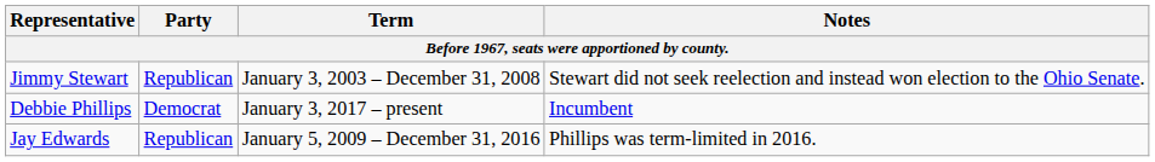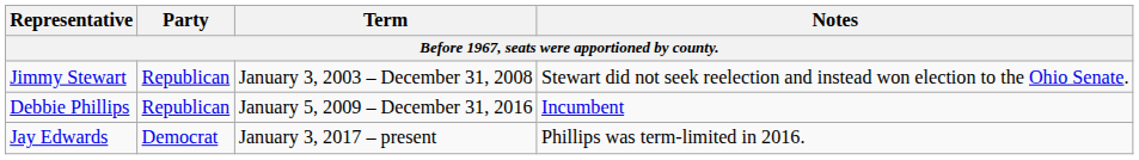 <table class=wikitable>
 <tr valign=bottom>
 <th>Representative</th>
 <th>Party</th>
 <th>Term</th>
 <th>Notes</th>
 </tr>
 <tr>
 <th colspan=5 style="font-size: 80%;"><em>Before 1967, seats were apportioned by county.</em></th>
 </tr>
 <tr>
 <td><a href='#'>Jimmy Stewart</a></td>
 <td><a href='#'>Republican</a></td>
 <td>January 3, 2003 – December 31, 2008</td>
 <td>Stewart did not seek reelection and instead won election to the <a href='#'>Ohio Senate</a>.</td>
 </tr>
 <tr>
 <td><a href='#'>Debbie Phillips</a></td>
-<td><a href='#'>Democrat</a></td>
-<td>January 3, 2017 – present</td>
+<td><a href='#'>Republican</a></td>
+<td>January 5, 2009 – December 31, 2016</td>
 <td><a href='#'>Incumbent</a></td>
 </tr>
 <tr>
 <td><a href='#'>Jay Edwards</a></td>
-<td><a href='#'>Republican</a></td>
-<td>January 5, 2009 – December 31, 2016</td>
+<td><a href='#'>Democrat</a></td>
+<td>January 3, 2017 – present</td>
 <td>Phillips was term-limited in 2016.</td>
 </tr>
 </table>
